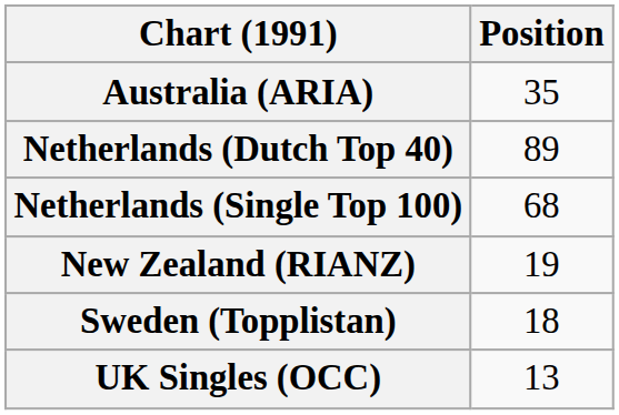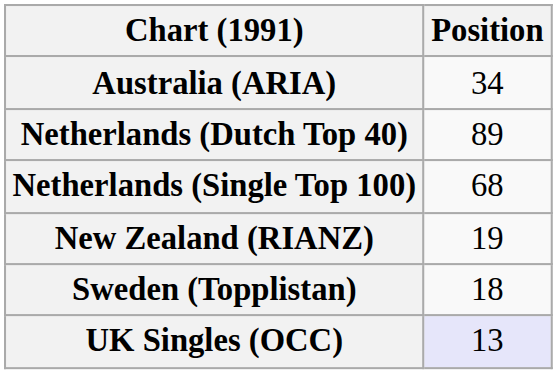 <table class="wikitable sortable plainrowheaders" style="text-align:center">
 <tr>
 <th scope="col">Chart (1991)</th>
 <th scope="col">Position</th>
 </tr>
 <tr>
 <th scope="row">Australia (ARIA)</th>
-<td>35</td>
+<td>34</td>
 </tr>
 <tr>
 <th scope="row">Netherlands (Dutch Top 40)</th>
 <td>89</td>
 </tr>
 <tr>
 <th scope="row">Netherlands (Single Top 100)</th>
 <td>68</td>
 </tr>
 <tr>
 <th scope="row">New Zealand (RIANZ)</th>
 <td>19</td>
 </tr>
 <tr>
 <th scope="row">Sweden (Topplistan)</th>
 <td>18</td>
 </tr>
 <tr>
 <th scope="row">UK Singles (OCC)</th>
-<td>13</td>
+<td style="background: lavender;">13</td>
 </tr>
 </table>
